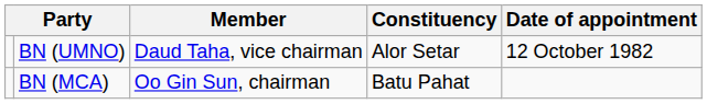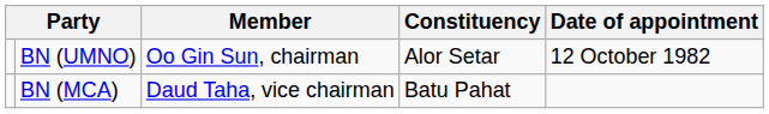 <table class=wikitable>
 <tr>
 <th colspan=2>Party</th>
 <th>Member</th>
 <th>Constituency</th>
 <th>Date of appointment</th>
 </tr>
 <tr>
 <td></td>
 <td><a href='#'>BN</a> (<a href='#'>UMNO</a>)</td>
-<td><a href='#'>Daud Taha</a>, vice chairman</td>
+<td><a href='#'>Oo Gin Sun</a>, chairman</td>
 <td>Alor Setar</td>
 <td>12 October 1982</td>
 </tr>
 <tr>
 <td></td>
 <td><a href='#'>BN</a> (<a href='#'>MCA</a>)</td>
-<td><a href='#'>Oo Gin Sun</a>, chairman</td>
+<td><a href='#'>Daud Taha</a>, vice chairman</td>
 <td>Batu Pahat</td>
 <td></td>
 </tr>
 </table>
